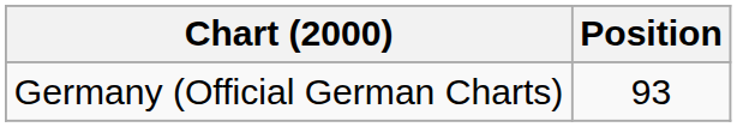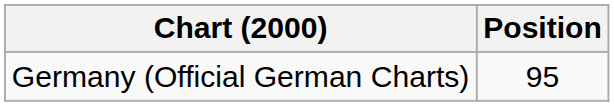 <table class="wikitable sortable plainrowheaders" style="text-align:center">
 <tr>
 <th scope="col">Chart (2000)</th>
 <th scope="col">Position</th>
 </tr>
 <tr>
 <td align="left">Germany (Official German Charts)</td>
-<td align="center">93</td>
+<td align="center">95</td>
 </tr>
 </table>
